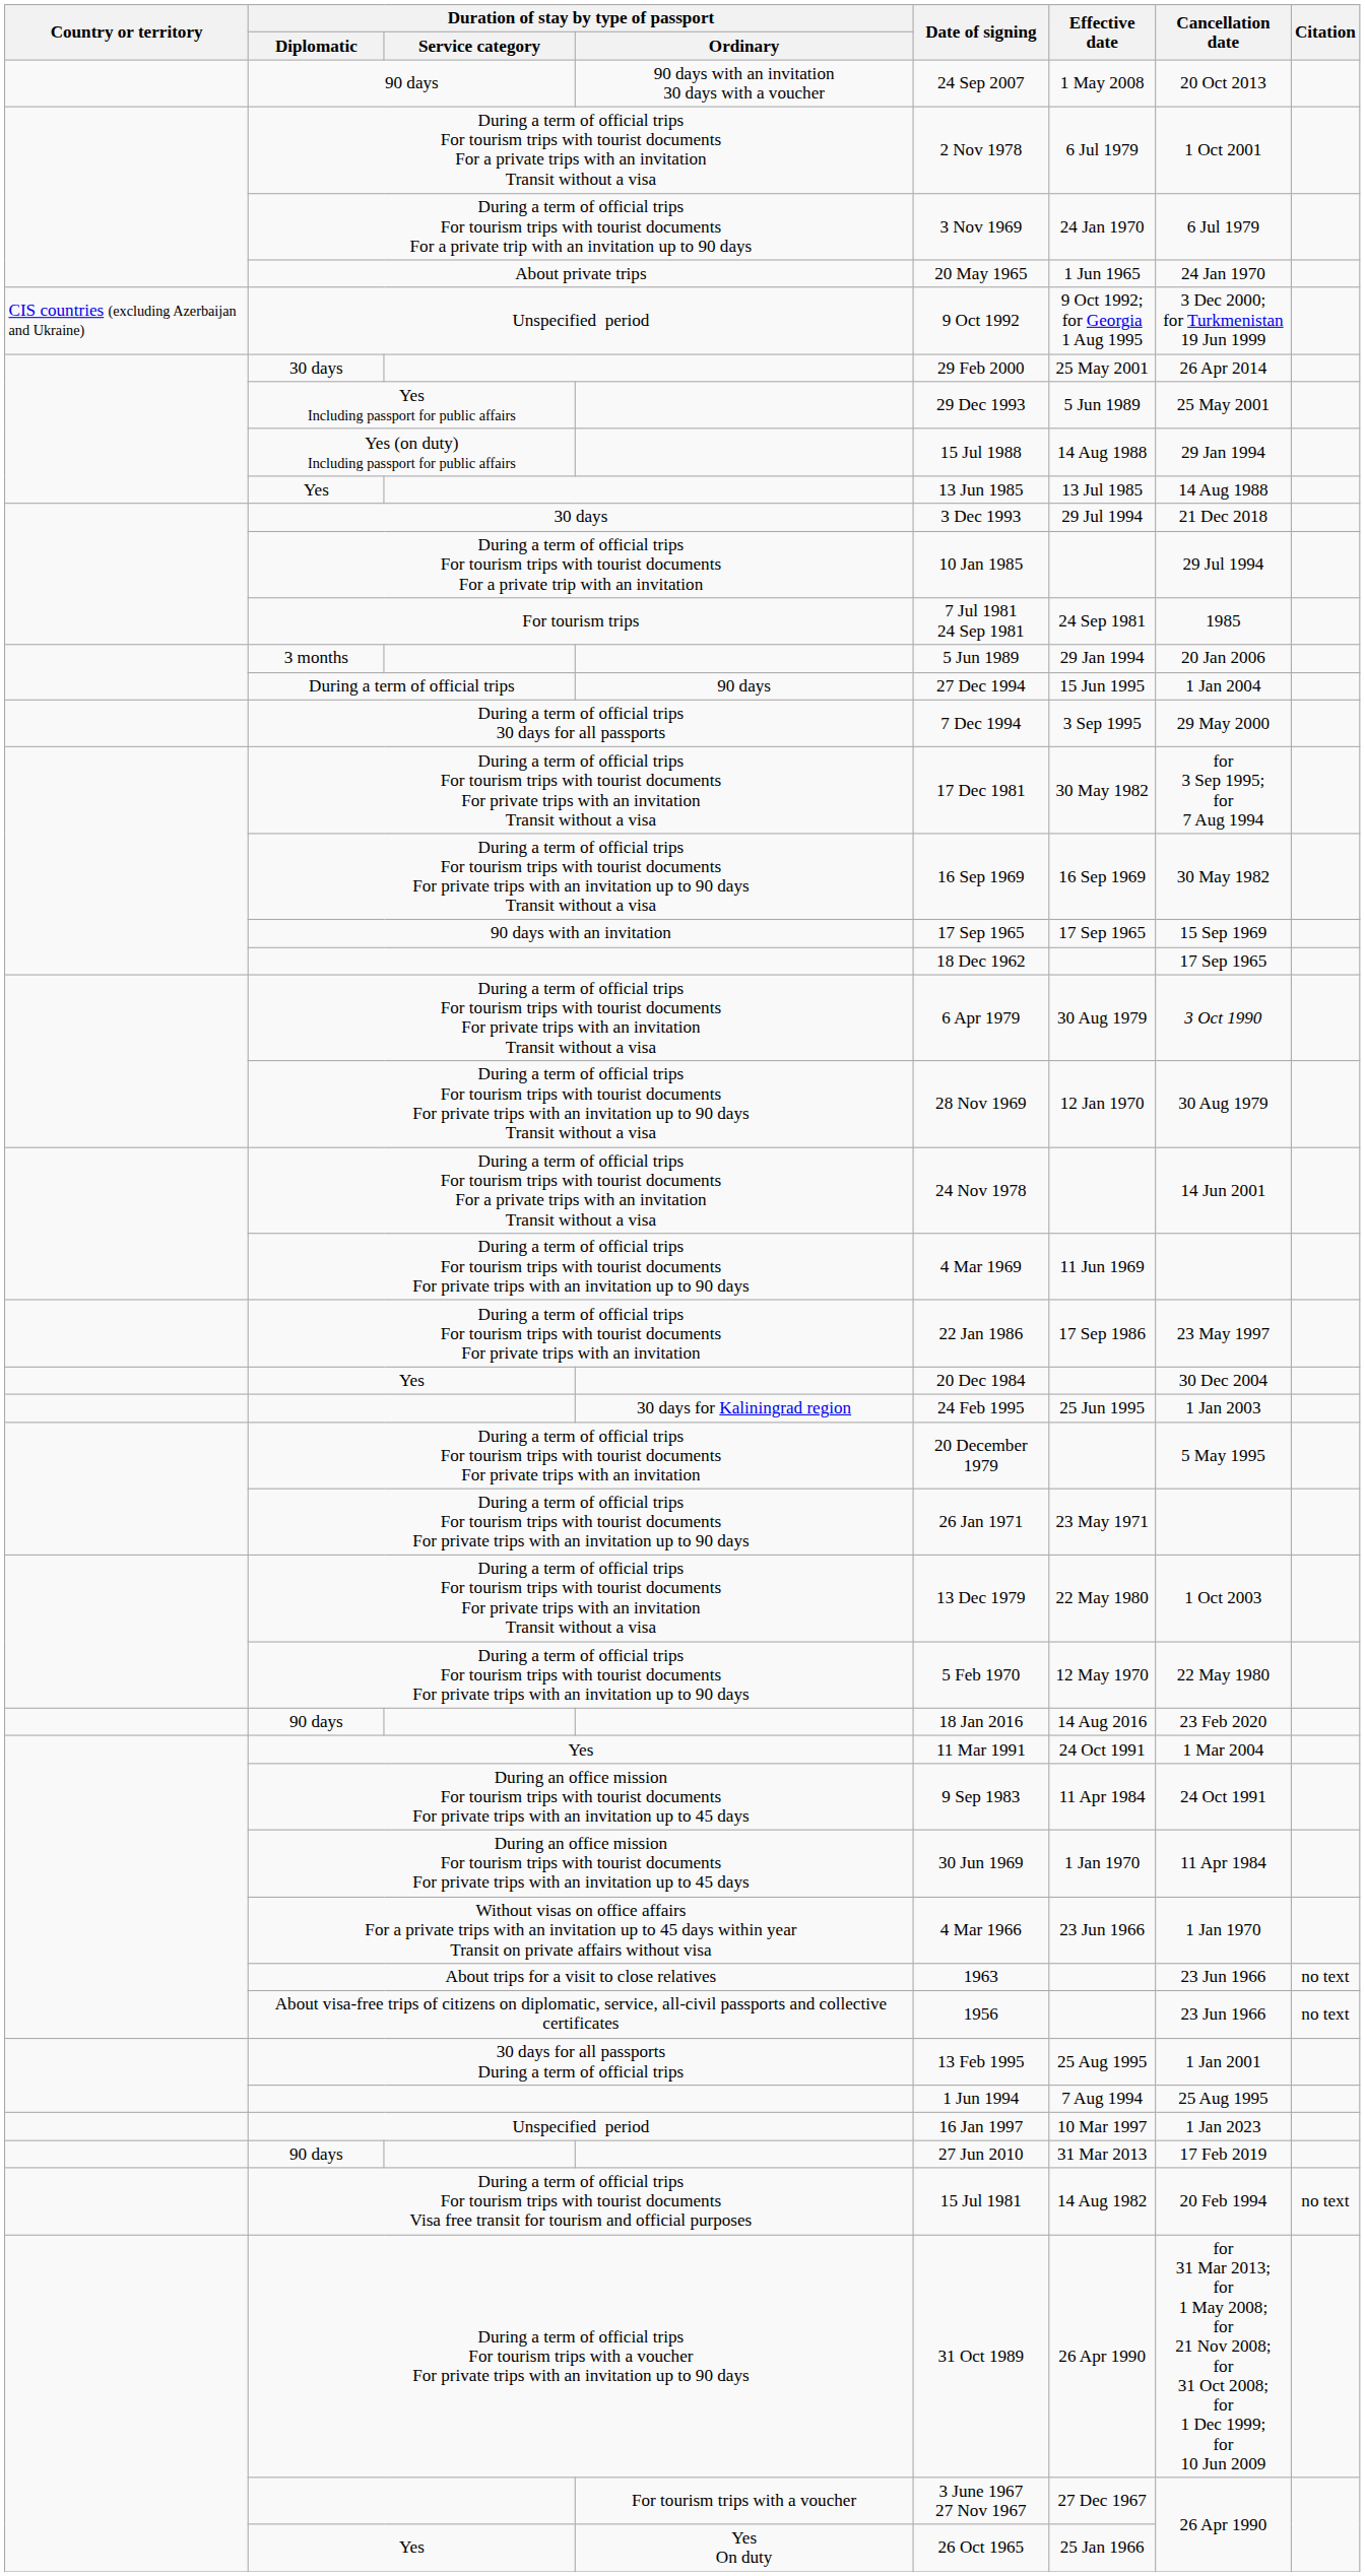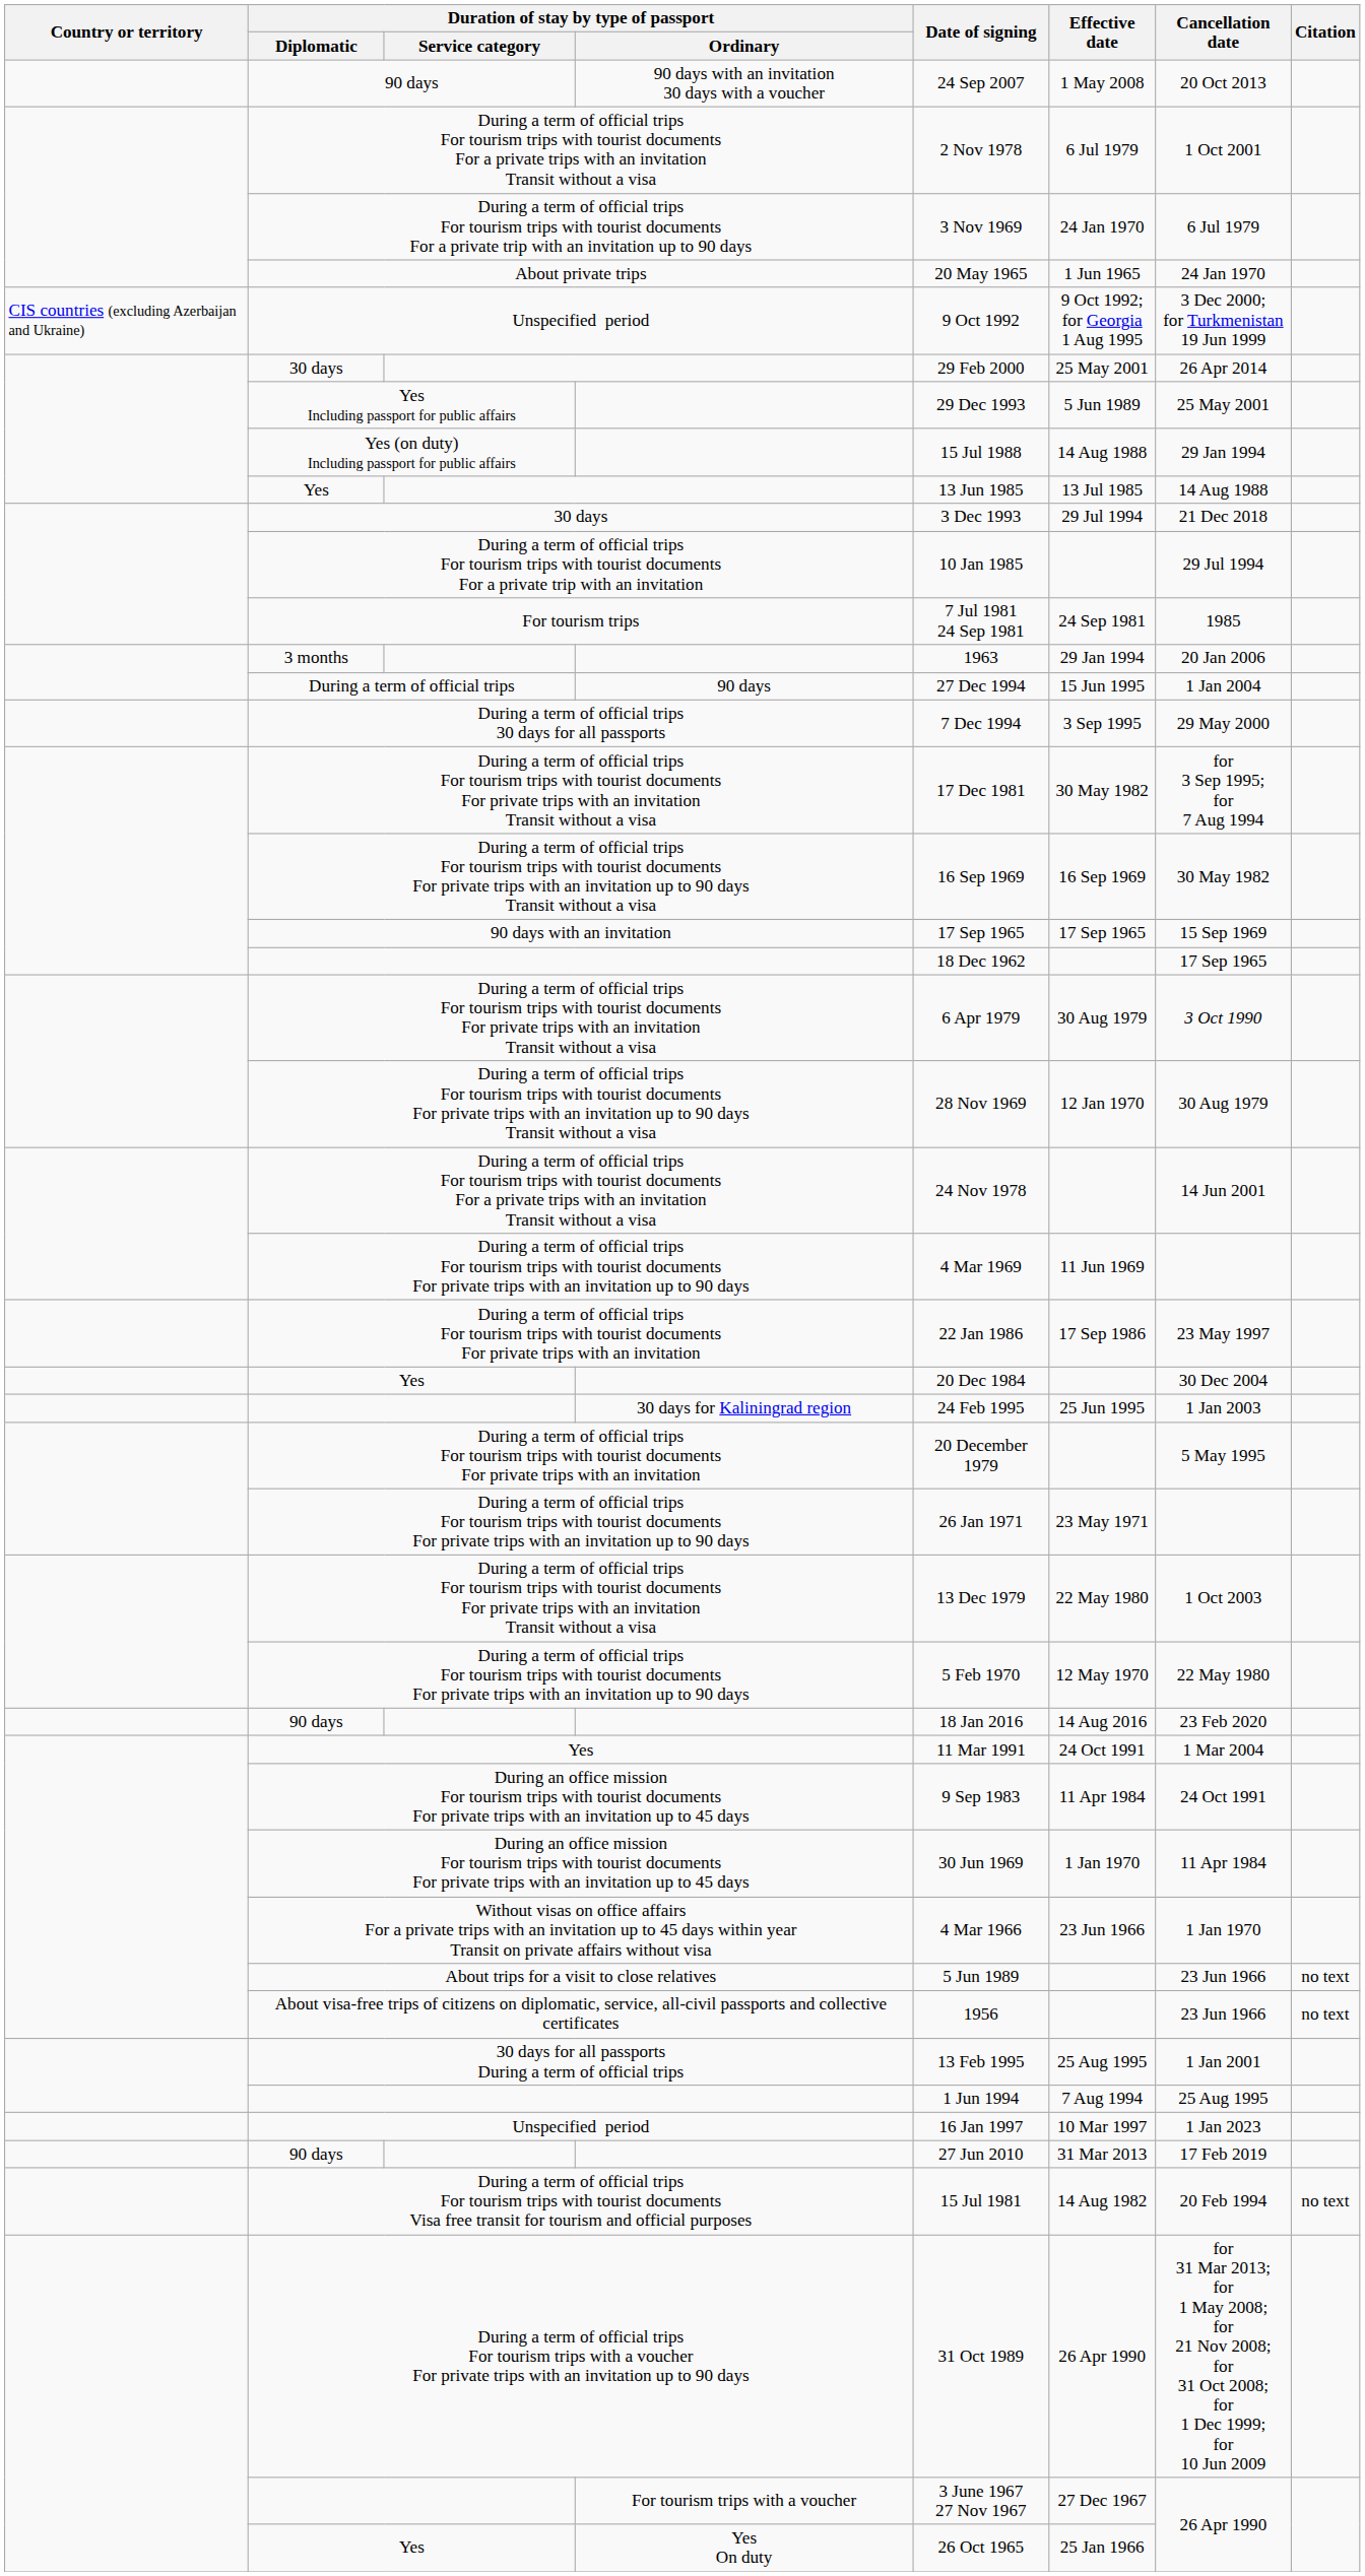 <table class="wikitable sortable mw-collapsible mw-collapsed" style="text-align:center">
 <tr>
 <th rowspan="2" style="width:18%;">Country or territory</th>
 <th colspan=3>Duration of stay by type of passport</th>
 <th rowspan=2>Date of signing</th>
 <th rowspan=2>Effective date</th>
 <th rowspan=2>Cancellation date</th>
 <th rowspan=2>Citation</th>
 </tr>
 <tr>
 <th>Diplomatic</th>
 <th>Service category</th>
 <th>Ordinary</th>
 </tr>
 <tr>
 <td align=left></td>
 <td colspan=2>90 days</td>
 <td>90 days with an invitation<br> 30 days with a voucher</td>
 <td>24 Sep 2007</td>
 <td>1 May 2008</td>
 <td>20 Oct 2013</td>
 <td></td>
 </tr>
 <tr>
 <td rowspan=3 align=Left></td>
 <td colspan=3>During a term of official trips<br> For tourism trips with tourist documents<br> For a private trips with an invitation<br> Transit without a visa</td>
 <td>2 Nov 1978</td>
 <td>6 Jul 1979</td>
 <td>1 Oct 2001</td>
 <td></td>
 </tr>
 <tr>
 <td colspan=3>During a term of official trips<br> For tourism trips with tourist documents<br> For a private trip with an invitation up to 90 days</td>
 <td>3 Nov 1969</td>
 <td>24 Jan 1970</td>
 <td>6 Jul 1979</td>
 <td></td>
 </tr>
 <tr>
 <td colspan=3>About private trips</td>
 <td>20 May 1965</td>
 <td>1 Jun 1965</td>
 <td>24 Jan 1970</td>
 <td></td>
 </tr>
 <tr>
 <td align=left> <a href='#'>CIS countries</a>  <small>(excluding Azerbaijan and Ukraine)</small></td>
 <td colspan=3>Unspecified  period</td>
 <td>9 Oct 1992</td>
 <td>9 Oct 1992;<br> for  <a href='#'>Georgia</a><br> 1 Aug 1995</td>
 <td>3 Dec 2000;<br> for  <a href='#'>Turkmenistan</a><br> 19 Jun 1999</td>
 <td></td>
 </tr>
 <tr>
 <td rowspan=4 align=left></td>
 <td>30 days</td>
 <td colspan=2></td>
 <td>29 Feb 2000</td>
 <td>25 May 2001</td>
 <td>26 Apr 2014</td>
 <td></td>
 </tr>
 <tr>
 <td colspan=2>Yes <br> <small>Including passport for public affairs</small></td>
 <td></td>
 <td>29 Dec 1993</td>
 <td>5 Jun 1989</td>
 <td>25 May 2001</td>
 <td></td>
 </tr>
 <tr>
 <td colspan=2>Yes (on duty) <br> <small>Including passport for public affairs</small></td>
 <td></td>
 <td>15 Jul 1988</td>
 <td>14 Aug 1988</td>
 <td>29 Jan 1994</td>
 <td></td>
 </tr>
 <tr>
 <td>Yes</td>
 <td colspan=2></td>
 <td>13 Jun 1985</td>
 <td>13 Jul 1985</td>
 <td>14 Aug 1988</td>
 <td></td>
 </tr>
 <tr>
 <td rowspan=3 align=left></td>
 <td colspan=3>30 days</td>
 <td>3 Dec 1993</td>
 <td>29 Jul 1994</td>
 <td>21 Dec 2018</td>
 <td></td>
 </tr>
 <tr>
 <td colspan=3>During a term of official trips<br> For tourism trips with tourist documents<br> For a private trip with an invitation</td>
 <td>10 Jan 1985</td>
 <td></td>
 <td>29 Jul 1994</td>
 <td></td>
 </tr>
 <tr>
 <td colspan=3>For tourism trips</td>
 <td data-sort-value="7 Jul 1981">7 Jul 1981 <br> 24 Sep 1981</td>
 <td>24 Sep 1981</td>
 <td>1985</td>
 <td></td>
 </tr>
 <tr>
 <td rowspan=2 align=left></td>
 <td>3 months</td>
 <td></td>
 <td></td>
-<td>5 Jun 1989</td>
+<td data-sort-value="1 Jan 1963">1963</td>
 <td>29 Jan 1994</td>
 <td>20 Jan 2006</td>
 <td></td>
 </tr>
 <tr>
 <td colspan=2>During a term of official trips</td>
 <td>90 days</td>
 <td>27 Dec 1994</td>
 <td>15 Jun 1995</td>
 <td>1 Jan 2004</td>
 <td></td>
 </tr>
 <tr>
 <td align=left></td>
 <td colspan=3>During a term of official trips<br> 30 days for all passports</td>
 <td>7 Dec 1994</td>
 <td>3 Sep 1995</td>
 <td>29 May 2000</td>
 <td></td>
 </tr>
 <tr>
 <td rowspan=4 align=left></td>
 <td colspan=3>During a term of official trips<br> For tourism trips with tourist documents<br> For private trips with an invitation<br> Transit without a visa</td>
 <td>17 Dec 1981</td>
 <td>30 May 1982</td>
 <td>for  <br> 3 Sep 1995; <br> for <br> 7 Aug 1994</td>
 <td></td>
 </tr>
 <tr>
 <td colspan=3>During a term of official trips<br> For tourism trips with tourist documents<br> For private trips with an invitation up to 90 days<br> Transit without a visa</td>
 <td>16 Sep 1969</td>
 <td>16 Sep 1969</td>
 <td>30 May 1982</td>
 <td></td>
 </tr>
 <tr>
 <td colspan=3>90 days with an invitation</td>
 <td>17 Sep 1965</td>
 <td>17 Sep 1965</td>
 <td>15 Sep 1969</td>
 <td></td>
 </tr>
 <tr>
 <td colspan=3></td>
 <td>18 Dec 1962</td>
 <td></td>
 <td>17 Sep 1965</td>
 <td></td>
 </tr>
 <tr>
 <td rowspan=2 align=left></td>
 <td colspan=3>During a term of official trips<br> For tourism trips with tourist documents<br> For private trips with an invitation<br> Transit without a visa</td>
 <td>6 Apr 1979</td>
 <td>30 Aug 1979</td>
 <td><em>3 Oct 1990</em></td>
 <td></td>
 </tr>
 <tr>
 <td colspan=3>During a term of official trips<br> For tourism trips with tourist documents<br> For private trips with an invitation up to 90 days<br> Transit without a visa</td>
 <td>28 Nov 1969</td>
 <td>12 Jan 1970</td>
 <td>30 Aug 1979</td>
 <td></td>
 </tr>
 <tr>
 <td rowspan=2 align=left></td>
 <td colspan=3>During a term of official trips<br> For tourism trips with tourist documents<br> For a private trips with an invitation<br> Transit without a visa</td>
 <td>24 Nov 1978</td>
 <td></td>
 <td>14 Jun 2001</td>
 <td></td>
 </tr>
 <tr>
 <td colspan=3>During a term of official trips<br> For tourism trips with tourist documents<br> For private trips with an invitation up to 90 days</td>
 <td>4 Mar 1969</td>
 <td>11 Jun 1969</td>
 <td></td>
 <td></td>
 </tr>
 <tr>
 <td align=left></td>
 <td colspan=3>During a term of official trips<br> For tourism trips with tourist documents<br> For private trips with an invitation</td>
 <td>22 Jan 1986</td>
 <td>17 Sep 1986</td>
 <td>23 May 1997</td>
 <td></td>
 </tr>
 <tr>
 <td align=left></td>
 <td colspan=2>Yes</td>
 <td></td>
 <td>20 Dec 1984</td>
 <td></td>
 <td>30 Dec 2004</td>
 <td></td>
 </tr>
 <tr>
 <td align=left></td>
 <td colspan=2></td>
 <td>30 days for <a href='#'>Kaliningrad region</a></td>
 <td>24 Feb 1995</td>
 <td>25 Jun 1995</td>
 <td>1 Jan 2003</td>
 <td></td>
 </tr>
 <tr>
 <td rowspan=2 align=left></td>
 <td colspan=3>During a term of official trips<br> For tourism trips with tourist documents<br> For private trips with an invitation</td>
 <td>20 December 1979</td>
 <td></td>
 <td>5 May 1995</td>
 <td></td>
 </tr>
 <tr>
 <td colspan=3>During a term of official trips<br> For tourism trips with tourist documents<br> For private trips with an invitation up to 90 days</td>
 <td>26 Jan 1971</td>
 <td>23 May 1971</td>
 <td></td>
 <td></td>
 </tr>
 <tr>
 <td rowspan=2 align=left></td>
 <td colspan=3>During a term of official trips<br> For tourism trips with tourist documents<br> For private trips with an invitation<br> Transit without a visa</td>
 <td>13 Dec 1979</td>
 <td>22 May 1980</td>
 <td>1 Oct 2003</td>
 <td></td>
 </tr>
 <tr>
 <td colspan=3>During a term of official trips<br> For tourism trips with tourist documents<br> For private trips with an invitation up to 90 days</td>
 <td>5 Feb 1970</td>
 <td>12 May 1970</td>
 <td>22 May 1980</td>
 <td></td>
 </tr>
 <tr>
 <td align=left></td>
 <td>90 days</td>
 <td></td>
 <td></td>
 <td>18 Jan 2016</td>
 <td>14 Aug 2016</td>
 <td>23 Feb 2020</td>
 <td></td>
 </tr>
 <tr>
 <td rowspan=6 align=left></td>
 <td colspan=3>Yes</td>
 <td>11 Mar 1991</td>
 <td>24 Oct 1991</td>
 <td>1 Mar 2004</td>
 <td></td>
 </tr>
 <tr>
 <td colspan=3>During an office mission<br> For tourism trips with tourist documents<br> For private trips with an invitation up to 45 days</td>
 <td>9 Sep 1983</td>
 <td>11 Apr 1984</td>
 <td>24 Oct 1991</td>
 <td></td>
 </tr>
 <tr>
 <td colspan=3>During an office mission<br> For tourism trips with tourist documents<br> For private trips with an invitation up to 45 days</td>
 <td>30 Jun 1969</td>
 <td>1 Jan 1970</td>
 <td>11 Apr 1984</td>
 <td></td>
 </tr>
 <tr>
 <td colspan=3>Without visas on office affairs<br> For a private trips with an invitation up to 45 days within year<br> Transit on private affairs without visa</td>
 <td>4 Mar 1966</td>
 <td>23 Jun 1966</td>
 <td>1 Jan 1970</td>
 <td></td>
 </tr>
 <tr>
 <td colspan=3>About trips for a visit to close relatives</td>
-<td data-sort-value="1 Jan 1963">1963</td>
+<td>5 Jun 1989</td>
 <td></td>
 <td>23 Jun 1966</td>
 <td>no text</td>
 </tr>
 <tr>
 <td colspan=3>About visa-free trips of citizens on diplomatic, service, all-civil passports and collective certificates</td>
 <td data-sort-value="1 Jan 1956">1956</td>
 <td></td>
 <td>23 Jun 1966</td>
 <td>no text</td>
 </tr>
 <tr>
 <td rowspan=2 align=left></td>
 <td colspan=3>30 days for all passports<br> During a term of official trips</td>
 <td>13 Feb 1995</td>
 <td>25 Aug 1995</td>
 <td>1 Jan 2001</td>
 <td></td>
 </tr>
 <tr>
 <td colspan=3></td>
 <td>1 Jun 1994</td>
 <td>7 Aug 1994</td>
 <td>25 Aug 1995</td>
 <td></td>
 </tr>
 <tr>
 <td align=left></td>
 <td colspan=3>Unspecified  period</td>
 <td>16 Jan 1997</td>
 <td>10 Mar 1997</td>
 <td>1 Jan 2023</td>
 <td></td>
 </tr>
 <tr>
 <td align=left></td>
 <td>90 days</td>
 <td></td>
 <td></td>
 <td>27 Jun 2010</td>
 <td>31 Mar 2013</td>
 <td>17 Feb 2019</td>
 <td></td>
 </tr>
 <tr>
 <td align=left></td>
 <td colspan=3>During a term of official trips<br> For tourism trips with tourist documents<br> Visa free transit for tourism and official purposes</td>
 <td>15 Jul 1981</td>
 <td>14 Aug 1982</td>
 <td>20 Feb 1994</td>
 <td>no text</td>
 </tr>
 <tr>
 <td rowspan=3 align=left></td>
 <td colspan=3>During a term of official trips<br> For tourism trips with a voucher<br> For private trips with an invitation up to 90 days</td>
 <td>31 Oct 1989</td>
 <td>26 Apr 1990</td>
 <td>for <br> 31 Mar 2013;<br> for <br> 1 May 2008;<br> for <br> 21 Nov 2008;<br> for <br> 31 Oct 2008;<br> for <br> 1 Dec 1999;<br> for <br> 10 Jun 2009</td>
 <td></td>
 </tr>
 <tr>
 <td colspan=2></td>
 <td>For tourism trips with a voucher</td>
 <td data-sort-value="3 June 1967">3 June 1967 <br> 27 Nov 1967</td>
 <td>27 Dec 1967</td>
 <td rowspan=2>26 Apr 1990</td>
 <td rowspan=2></td>
 </tr>
 <tr>
 <td colspan=2>Yes</td>
 <td>Yes <br>On duty</td>
 <td>26 Oct 1965</td>
 <td>25 Jan 1966</td>
 </tr>
 </table>
